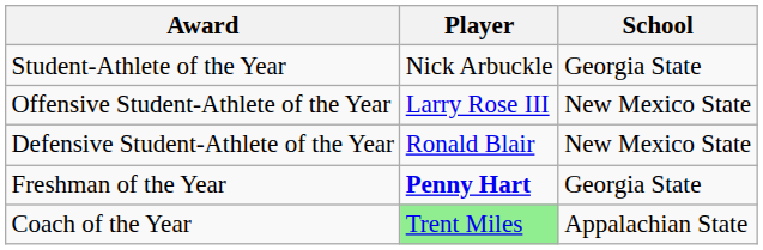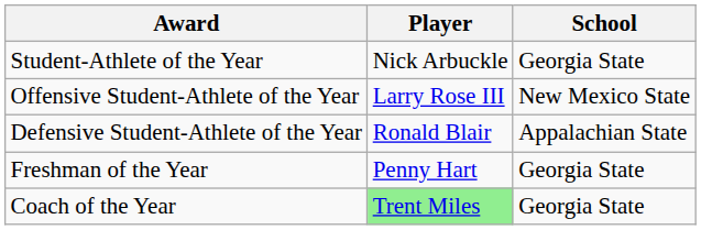 <table class="wikitable sortable">
 <tr>
 <th>Award</th>
 <th>Player</th>
 <th>School</th>
 </tr>
 <tr>
 <td>Student-Athlete of the Year</td>
 <td>Nick Arbuckle</td>
 <td>Georgia State</td>
 </tr>
 <tr>
 <td>Offensive Student-Athlete of the Year</td>
 <td><a href='#'>Larry Rose III</a></td>
 <td>New Mexico State</td>
 </tr>
 <tr>
 <td>Defensive Student-Athlete of the Year</td>
 <td><a href='#'>Ronald Blair</a></td>
-<td>New Mexico State</td>
+<td>Appalachian State</td>
 </tr>
 <tr>
 <td>Freshman of the Year</td>
-<td><strong><a href='#'>Penny Hart</a></strong></td>
+<td><a href='#'>Penny Hart</a></td>
 <td>Georgia State</td>
 </tr>
 <tr>
 <td>Coach of the Year</td>
 <td style="background: lightgreen;"><a href='#'>Trent Miles</a></td>
-<td>Appalachian State</td>
+<td>Georgia State</td>
 </tr>
 </table>
